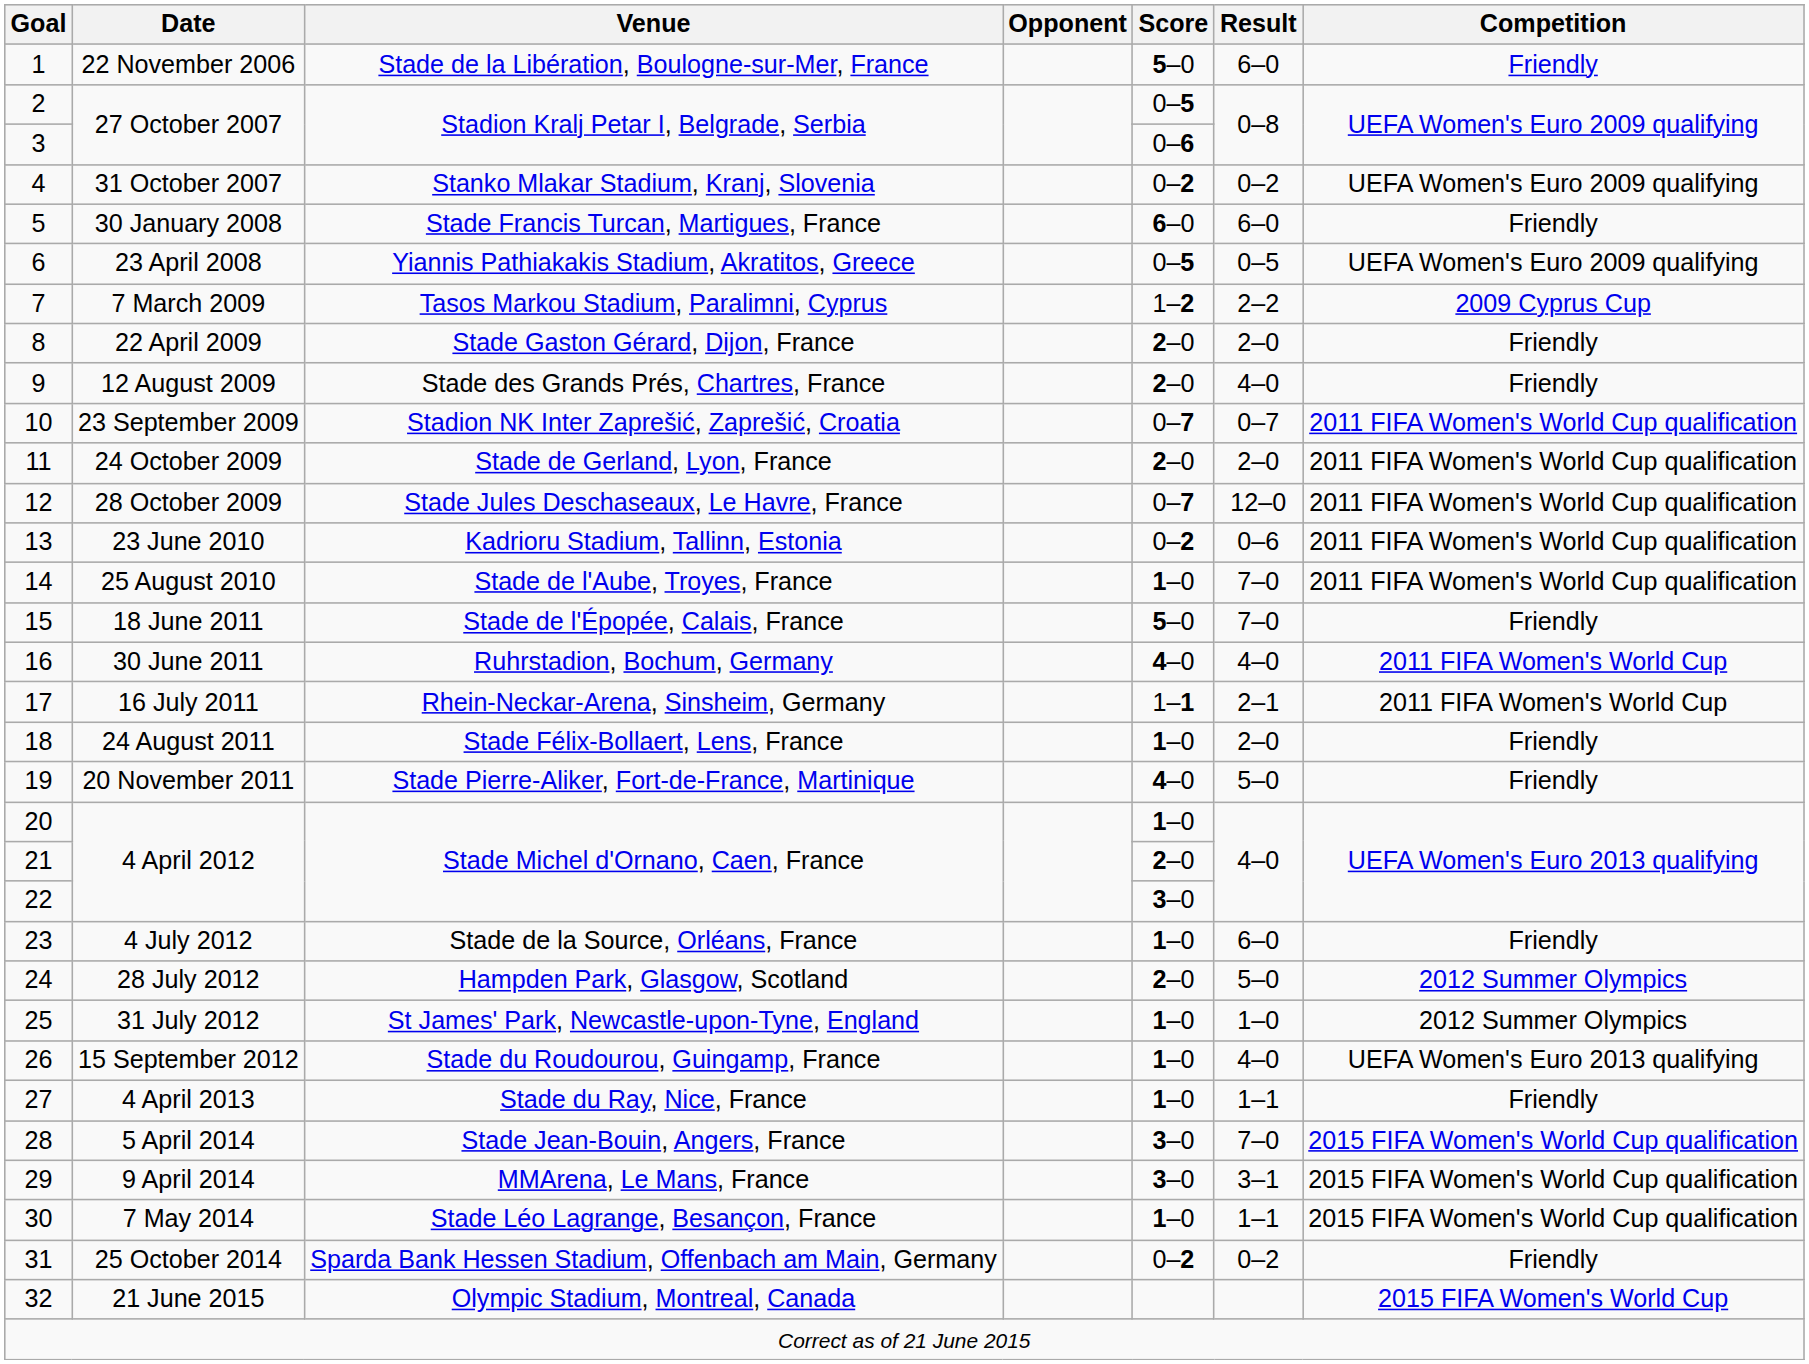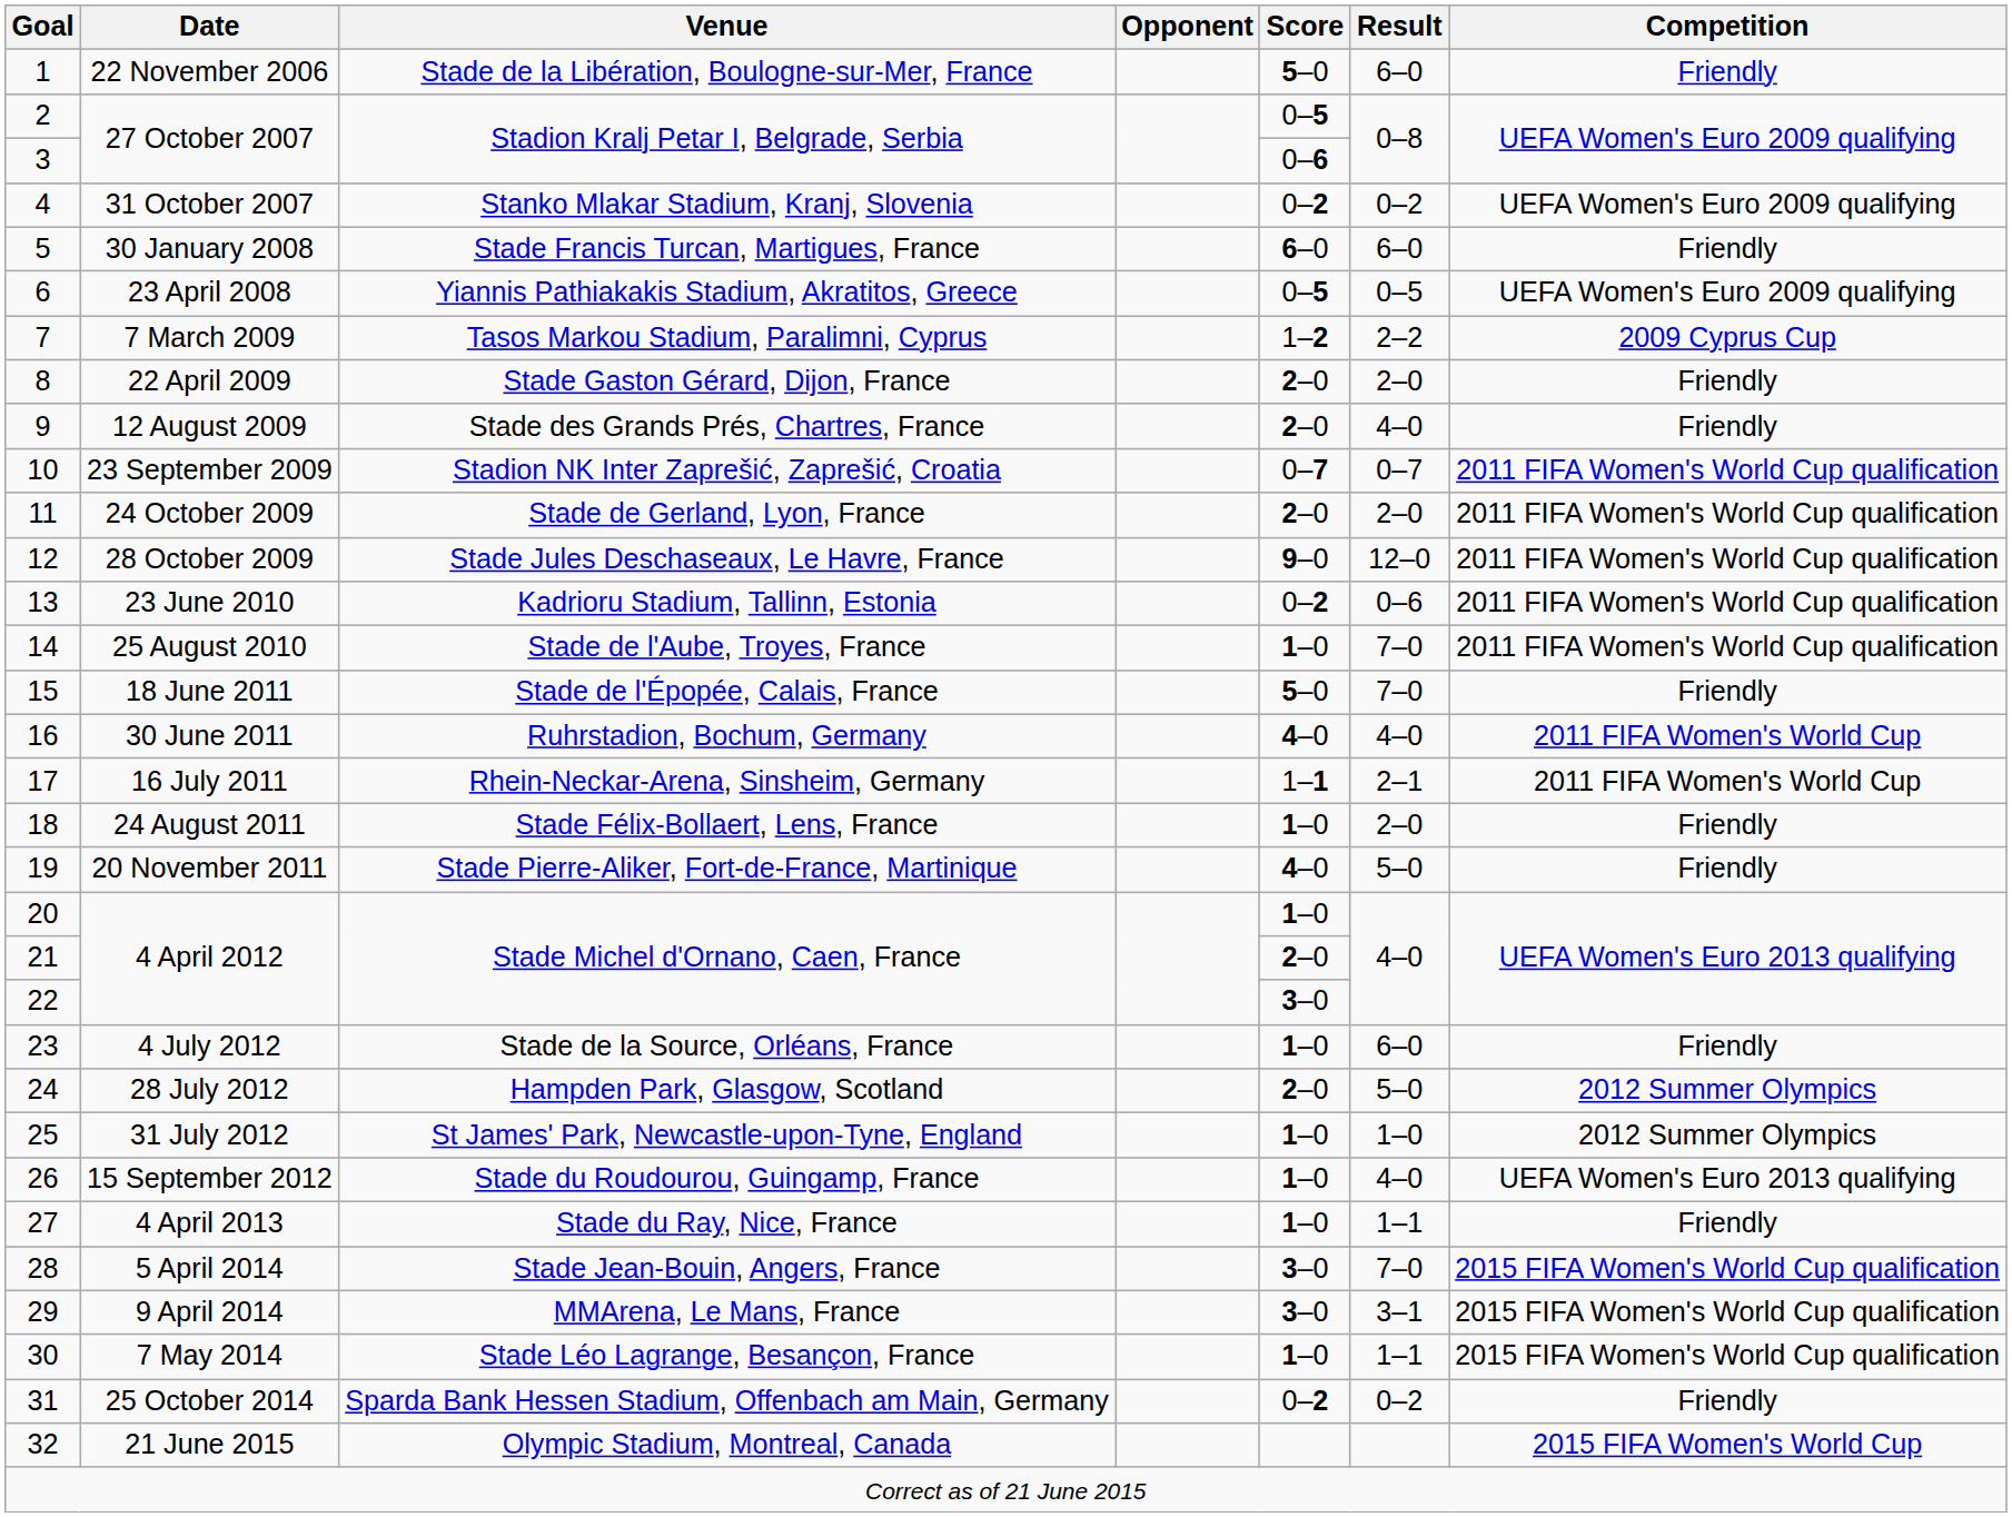 <table class="wikitable collapsible collapsed" style="text-align:center">
 <tr>
 <th>Goal</th>
 <th>Date</th>
 <th>Venue</th>
 <th>Opponent</th>
 <th>Score</th>
 <th>Result</th>
 <th>Competition</th>
 </tr>
 <tr>
 <td>1</td>
 <td>22 November 2006</td>
 <td><a href='#'>Stade de la Libération</a>, <a href='#'>Boulogne-sur-Mer</a>, <a href='#'>France</a></td>
 <td></td>
 <td><strong>5</strong>–0</td>
 <td>6–0</td>
 <td><a href='#'>Friendly</a></td>
 </tr>
 <tr>
 <td>2</td>
 <td rowspan="2">27 October 2007</td>
 <td rowspan="2"><a href='#'>Stadion Kralj Petar I</a>, <a href='#'>Belgrade</a>, <a href='#'>Serbia</a></td>
 <td rowspan="2"></td>
 <td>0–<strong>5</strong></td>
 <td rowspan="2">0–8</td>
 <td rowspan="2"><a href='#'>UEFA Women's Euro 2009 qualifying</a></td>
 </tr>
 <tr>
 <td>3</td>
 <td>0–<strong>6</strong></td>
 </tr>
 <tr>
 <td>4</td>
 <td>31 October 2007</td>
 <td><a href='#'>Stanko Mlakar Stadium</a>, <a href='#'>Kranj</a>, <a href='#'>Slovenia</a></td>
 <td></td>
 <td>0–<strong>2</strong></td>
 <td>0–2</td>
 <td>UEFA Women's Euro 2009 qualifying</td>
 </tr>
 <tr>
 <td>5</td>
 <td>30 January 2008</td>
 <td><a href='#'>Stade Francis Turcan</a>, <a href='#'>Martigues</a>, France</td>
 <td></td>
 <td><strong>6</strong>–0</td>
 <td>6–0</td>
 <td>Friendly</td>
 </tr>
 <tr>
 <td>6</td>
 <td>23 April 2008</td>
 <td><a href='#'>Yiannis Pathiakakis Stadium</a>, <a href='#'>Akratitos</a>, <a href='#'>Greece</a></td>
 <td></td>
 <td>0–<strong>5</strong></td>
 <td>0–5</td>
 <td>UEFA Women's Euro 2009 qualifying</td>
 </tr>
 <tr>
 <td>7</td>
 <td>7 March 2009</td>
 <td><a href='#'>Tasos Markou Stadium</a>, <a href='#'>Paralimni</a>, <a href='#'>Cyprus</a></td>
 <td></td>
 <td>1–<strong>2</strong></td>
 <td>2–2</td>
 <td><a href='#'>2009 Cyprus Cup</a></td>
 </tr>
 <tr>
 <td>8</td>
 <td>22 April 2009</td>
 <td><a href='#'>Stade Gaston Gérard</a>, <a href='#'>Dijon</a>, France</td>
 <td></td>
 <td><strong>2</strong>–0</td>
 <td>2–0</td>
 <td>Friendly</td>
 </tr>
 <tr>
 <td>9</td>
 <td>12 August 2009</td>
 <td>Stade des Grands Prés, <a href='#'>Chartres</a>, France</td>
 <td></td>
 <td><strong>2</strong>–0</td>
 <td>4–0</td>
 <td>Friendly</td>
 </tr>
 <tr>
 <td>10</td>
 <td>23 September 2009</td>
 <td><a href='#'>Stadion NK Inter Zaprešić</a>, <a href='#'>Zaprešić</a>, <a href='#'>Croatia</a></td>
 <td></td>
 <td>0–<strong>7</strong></td>
 <td>0–7</td>
 <td><a href='#'>2011 FIFA Women's World Cup qualification</a></td>
 </tr>
 <tr>
 <td>11</td>
 <td>24 October 2009</td>
 <td><a href='#'>Stade de Gerland</a>, <a href='#'>Lyon</a>, France</td>
 <td></td>
 <td><strong>2</strong>–0</td>
 <td>2–0</td>
 <td>2011 FIFA Women's World Cup qualification</td>
 </tr>
 <tr>
 <td>12</td>
 <td>28 October 2009</td>
 <td><a href='#'>Stade Jules Deschaseaux</a>, <a href='#'>Le Havre</a>, France</td>
 <td></td>
-<td>0–<strong>7</strong></td>
+<td><strong>9</strong>–0</td>
 <td>12–0</td>
 <td>2011 FIFA Women's World Cup qualification</td>
 </tr>
 <tr>
 <td>13</td>
 <td>23 June 2010</td>
 <td><a href='#'>Kadrioru Stadium</a>, <a href='#'>Tallinn</a>, <a href='#'>Estonia</a></td>
 <td></td>
 <td>0–<strong>2</strong></td>
 <td>0–6</td>
 <td>2011 FIFA Women's World Cup qualification</td>
 </tr>
 <tr>
 <td>14</td>
 <td>25 August 2010</td>
 <td><a href='#'>Stade de l'Aube</a>, <a href='#'>Troyes</a>, France</td>
 <td></td>
 <td><strong>1</strong>–0</td>
 <td>7–0</td>
 <td>2011 FIFA Women's World Cup qualification</td>
 </tr>
 <tr>
 <td>15</td>
 <td>18 June 2011</td>
 <td><a href='#'>Stade de l'Épopée</a>, <a href='#'>Calais</a>, France</td>
 <td></td>
 <td><strong>5</strong>–0</td>
 <td>7–0</td>
 <td>Friendly</td>
 </tr>
 <tr>
 <td>16</td>
 <td>30 June 2011</td>
 <td><a href='#'>Ruhrstadion</a>, <a href='#'>Bochum</a>, <a href='#'>Germany</a></td>
 <td></td>
 <td><strong>4</strong>–0</td>
 <td>4–0</td>
 <td><a href='#'>2011 FIFA Women's World Cup</a></td>
 </tr>
 <tr>
 <td>17</td>
 <td>16 July 2011</td>
 <td><a href='#'>Rhein-Neckar-Arena</a>, <a href='#'>Sinsheim</a>, Germany</td>
 <td></td>
 <td>1–<strong>1</strong></td>
 <td>2–1</td>
 <td>2011 FIFA Women's World Cup</td>
 </tr>
 <tr>
 <td>18</td>
 <td>24 August 2011</td>
 <td><a href='#'>Stade Félix-Bollaert</a>, <a href='#'>Lens</a>, France</td>
 <td></td>
 <td><strong>1</strong>–0</td>
 <td>2–0</td>
 <td>Friendly</td>
 </tr>
 <tr>
 <td>19</td>
 <td>20 November 2011</td>
 <td><a href='#'>Stade Pierre-Aliker</a>, <a href='#'>Fort-de-France</a>, <a href='#'>Martinique</a></td>
 <td></td>
 <td><strong>4</strong>–0</td>
 <td>5–0</td>
 <td>Friendly</td>
 </tr>
 <tr>
 <td>20</td>
 <td rowspan="3">4 April 2012</td>
 <td rowspan="3"><a href='#'>Stade Michel d'Ornano</a>, <a href='#'>Caen</a>, France</td>
 <td rowspan="3"></td>
 <td><strong>1</strong>–0</td>
 <td rowspan="3">4–0</td>
 <td rowspan="3"><a href='#'>UEFA Women's Euro 2013 qualifying</a></td>
 </tr>
 <tr>
 <td>21</td>
 <td><strong>2</strong>–0</td>
 </tr>
 <tr>
 <td>22</td>
 <td><strong>3</strong>–0</td>
 </tr>
 <tr>
 <td>23</td>
 <td>4 July 2012</td>
 <td>Stade de la Source, <a href='#'>Orléans</a>, France</td>
 <td></td>
 <td><strong>1</strong>–0</td>
 <td>6–0</td>
 <td>Friendly</td>
 </tr>
 <tr>
 <td>24</td>
 <td>28 July 2012</td>
 <td><a href='#'>Hampden Park</a>, <a href='#'>Glasgow</a>, Scotland</td>
 <td></td>
 <td><strong>2</strong>–0</td>
 <td>5–0</td>
 <td><a href='#'>2012 Summer Olympics</a></td>
 </tr>
 <tr>
 <td>25</td>
 <td>31 July 2012</td>
 <td><a href='#'>St James' Park</a>, <a href='#'>Newcastle-upon-Tyne</a>, <a href='#'>England</a></td>
 <td></td>
 <td><strong>1</strong>–0</td>
 <td>1–0</td>
 <td>2012 Summer Olympics</td>
 </tr>
 <tr>
 <td>26</td>
 <td>15 September 2012</td>
 <td><a href='#'>Stade du Roudourou</a>, <a href='#'>Guingamp</a>, France</td>
 <td></td>
 <td><strong>1</strong>–0</td>
 <td>4–0</td>
 <td>UEFA Women's Euro 2013 qualifying</td>
 </tr>
 <tr>
 <td>27</td>
 <td>4 April 2013</td>
 <td><a href='#'>Stade du Ray</a>, <a href='#'>Nice</a>, France</td>
 <td></td>
 <td><strong>1</strong>–0</td>
 <td>1–1</td>
 <td>Friendly</td>
 </tr>
 <tr>
 <td>28</td>
 <td>5 April 2014</td>
 <td><a href='#'>Stade Jean-Bouin</a>, <a href='#'>Angers</a>, France</td>
 <td></td>
 <td><strong>3</strong>–0</td>
 <td>7–0</td>
 <td><a href='#'>2015 FIFA Women's World Cup qualification</a></td>
 </tr>
 <tr>
 <td>29</td>
 <td>9 April 2014</td>
 <td><a href='#'>MMArena</a>, <a href='#'>Le Mans</a>, France</td>
 <td></td>
 <td><strong>3</strong>–0</td>
 <td>3–1</td>
 <td>2015 FIFA Women's World Cup qualification</td>
 </tr>
 <tr>
 <td>30</td>
 <td>7 May 2014</td>
 <td><a href='#'>Stade Léo Lagrange</a>, <a href='#'>Besançon</a>, France</td>
 <td></td>
 <td><strong>1</strong>–0</td>
 <td>1–1</td>
 <td>2015 FIFA Women's World Cup qualification</td>
 </tr>
 <tr>
 <td>31</td>
 <td>25 October 2014</td>
 <td><a href='#'>Sparda Bank Hessen Stadium</a>, <a href='#'>Offenbach am Main</a>, Germany</td>
 <td></td>
 <td>0–<strong>2</strong></td>
 <td>0–2</td>
 <td>Friendly</td>
 </tr>
 <tr>
 <td>32</td>
 <td>21 June 2015</td>
 <td><a href='#'>Olympic Stadium</a>, <a href='#'>Montreal</a>, <a href='#'>Canada</a></td>
 <td></td>
 <td></td>
 <td></td>
 <td><a href='#'>2015 FIFA Women's World Cup</a></td>
 </tr>
 <tr>
 <td colspan="12"><small><em>Correct as of 21 June 2015</em></small></td>
 </tr>
 </table>
